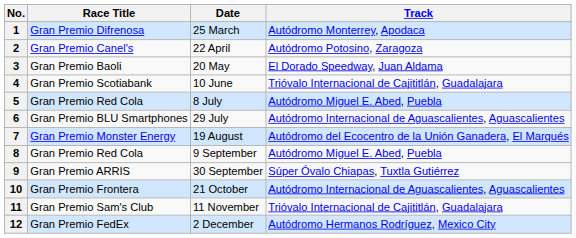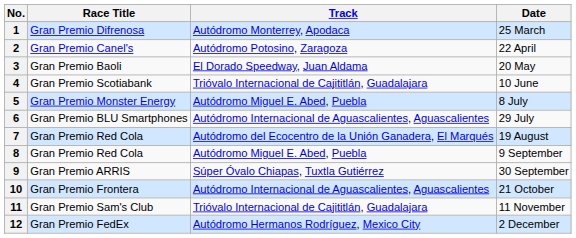 <table class="wikitable" style="font-size:85%;">
 <tr>
 <th>No.</th>
 <th>Race Title</th>
+<th><a href='#'>Track</a></th>
 <th>Date</th>
-<th><a href='#'>Track</a></th>
 </tr>
 <tr style="background:#D0E7FF;">
 <th>1</th>
 <td><a href='#'>Gran Premio Difrenosa</a></td>
+<td> <a href='#'>Autódromo Monterrey</a>, <a href='#'>Apodaca</a></td>
 <td>25 March</td>
-<td> <a href='#'>Autódromo Monterrey</a>, <a href='#'>Apodaca</a></td>
 </tr>
 <tr>
 <th>2</th>
 <td><a href='#'>Gran Premio Canel's</a></td>
+<td> <a href='#'>Autódromo Potosino</a>, <a href='#'>Zaragoza</a></td>
 <td>22 April</td>
-<td> <a href='#'>Autódromo Potosino</a>, <a href='#'>Zaragoza</a></td>
 </tr>
 <tr>
 <th>3</th>
 <td>Gran Premio Baoli</td>
+<td> <a href='#'>El Dorado Speedway</a>, <a href='#'>Juan Aldama</a></td>
 <td>20 May</td>
-<td> <a href='#'>El Dorado Speedway</a>, <a href='#'>Juan Aldama</a></td>
 </tr>
 <tr>
 <th>4</th>
 <td>Gran Premio Scotiabank</td>
+<td> <a href='#'>Trióvalo Internacional de Cajititlán</a>, <a href='#'>Guadalajara</a></td>
 <td>10 June</td>
-<td> <a href='#'>Trióvalo Internacional de Cajititlán</a>, <a href='#'>Guadalajara</a></td>
 </tr>
 <tr style="background:#D0E7FF;">
 <th>5</th>
-<td>Gran Premio Red Cola</td>
+<td><a href='#'>Gran Premio Monster Energy</a></td>
+<td> <a href='#'>Autódromo Miguel E. Abed</a>, <a href='#'>Puebla</a></td>
 <td>8 July</td>
-<td> <a href='#'>Autódromo Miguel E. Abed</a>, <a href='#'>Puebla</a></td>
 </tr>
 <tr>
 <th>6</th>
 <td>Gran Premio BLU Smartphones</td>
+<td> <a href='#'>Autódromo Internacional de Aguascalientes</a>, <a href='#'>Aguascalientes</a></td>
 <td>29 July</td>
-<td> <a href='#'>Autódromo Internacional de Aguascalientes</a>, <a href='#'>Aguascalientes</a></td>
 </tr>
 <tr style="background:#D0E7FF;">
 <th>7</th>
-<td><a href='#'>Gran Premio Monster Energy</a></td>
+<td>Gran Premio Red Cola</td>
+<td> <a href='#'>Autódromo del Ecocentro de la Unión Ganadera</a>, <a href='#'>El Marqués</a></td>
 <td>19 August</td>
-<td> <a href='#'>Autódromo del Ecocentro de la Unión Ganadera</a>, <a href='#'>El Marqués</a></td>
 </tr>
 <tr>
 <th>8</th>
 <td>Gran Premio Red Cola</td>
+<td> <a href='#'>Autódromo Miguel E. Abed</a>, <a href='#'>Puebla</a></td>
 <td>9 September</td>
-<td> <a href='#'>Autódromo Miguel E. Abed</a>, <a href='#'>Puebla</a></td>
 </tr>
 <tr>
 <th>9</th>
 <td>Gran Premio ARRIS</td>
+<td> <a href='#'>Súper Óvalo Chiapas</a>, <a href='#'>Tuxtla Gutiérrez</a></td>
 <td>30 September</td>
-<td> <a href='#'>Súper Óvalo Chiapas</a>, <a href='#'>Tuxtla Gutiérrez</a></td>
 </tr>
 <tr style="background:#D0E7FF;">
 <th>10</th>
 <td>Gran Premio Frontera</td>
+<td> <a href='#'>Autódromo Internacional de Aguascalientes</a>, <a href='#'>Aguascalientes</a></td>
 <td>21 October</td>
-<td> <a href='#'>Autódromo Internacional de Aguascalientes</a>, <a href='#'>Aguascalientes</a></td>
 </tr>
 <tr>
 <th>11</th>
 <td>Gran Premio Sam's Club</td>
+<td> <a href='#'>Trióvalo Internacional de Cajititlán</a>, <a href='#'>Guadalajara</a></td>
 <td>11 November</td>
-<td> <a href='#'>Trióvalo Internacional de Cajititlán</a>, <a href='#'>Guadalajara</a></td>
 </tr>
 <tr style="background:#D0E7FF;">
 <th>12</th>
 <td>Gran Premio FedEx</td>
+<td> <a href='#'>Autódromo Hermanos Rodríguez</a>, <a href='#'>Mexico City</a></td>
 <td>2 December</td>
-<td> <a href='#'>Autódromo Hermanos Rodríguez</a>, <a href='#'>Mexico City</a></td>
 </tr>
 </table>
